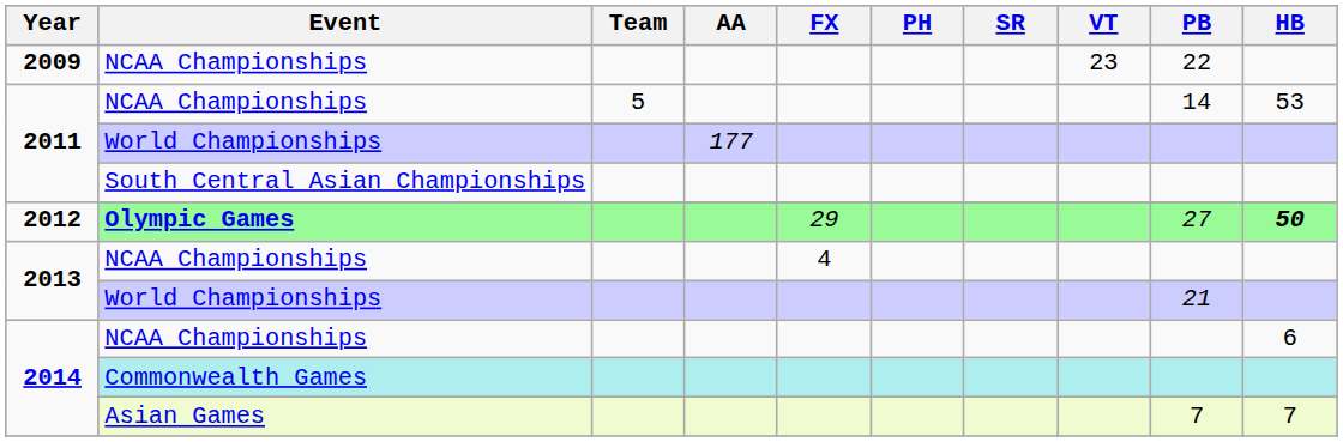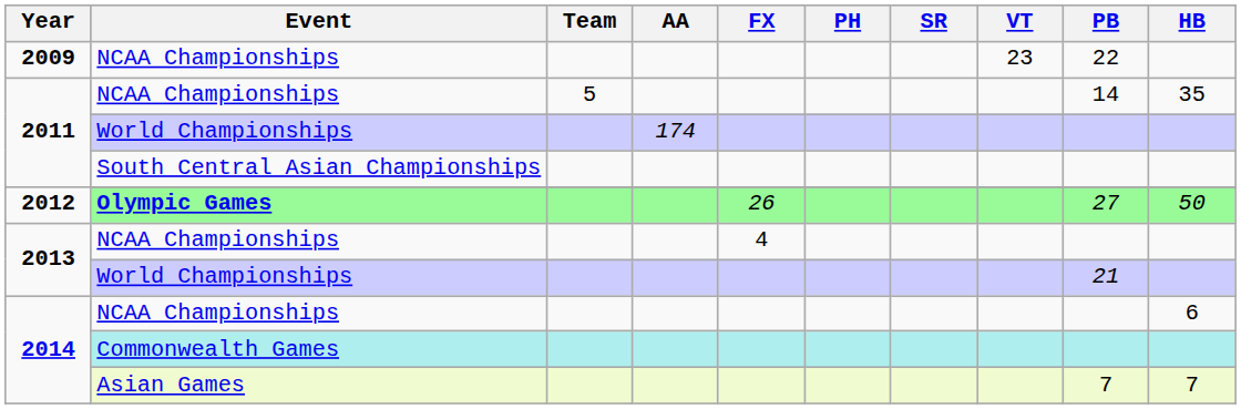 <table class="wikitable sortable" style="text-align:center; font-size:95%;">
 <tr>
 <th width=7% class=unsortable>Year</th>
 <th width=37% class=unsortable>Event</th>
 <th width=7% class=unsortable>Team</th>
 <th width=7% class=unsortable>AA</th>
 <th width=7% class=unsortable><a href='#'>FX</a></th>
 <th width=7% class=unsortable><a href='#'>PH</a></th>
 <th width=7% class=unsortable><a href='#'>SR</a></th>
 <th width=7% class=unsortable><a href='#'>VT</a></th>
 <th width=7% class=unsortable><a href='#'>PB</a></th>
 <th width=7% class=unsortable><a href='#'>HB</a></th>
 </tr>
 <tr>
 <td rowspan="1"><strong>2009</strong></td>
 <td align=left><a href='#'>NCAA Championships</a></td>
 <td></td>
 <td></td>
 <td></td>
 <td></td>
 <td></td>
 <td>23</td>
 <td>22</td>
 <td></td>
 </tr>
 <tr>
 <td rowspan="3"><strong>2011</strong></td>
 <td align=left><a href='#'>NCAA Championships</a></td>
 <td>5</td>
 <td></td>
 <td></td>
 <td></td>
 <td></td>
 <td></td>
 <td>14</td>
-<td>53</td>
+<td>35</td>
 </tr>
 <tr bgcolor=#CCCCFF>
 <td align=left><a href='#'>World Championships</a></td>
 <td></td>
-<td><em>177</em></td>
+<td><em>174</em></td>
 <td></td>
 <td></td>
 <td></td>
 <td></td>
 <td></td>
 <td></td>
 </tr>
 <tr>
 <td align=left><a href='#'>South Central Asian Championships</a></td>
 <td></td>
 <td></td>
 <td></td>
 <td></td>
 <td></td>
 <td></td>
 <td></td>
 <td></td>
 </tr>
 <tr>
 <td rowspan="2"><strong>2012</strong></td>
 </tr>
 <tr bgcolor=98FB98>
 <td align=left><strong><a href='#'>Olympic Games</a></strong></td>
 <td></td>
 <td></td>
-<td><em>29</em></td>
+<td><em>26</em></td>
 <td></td>
 <td></td>
 <td></td>
 <td><em>27</em></td>
-<td><strong><em>50</em></strong></td>
+<td><em>50</em></td>
 </tr>
 <tr>
 <td rowspan="2"><strong>2013</strong></td>
 <td align=left><a href='#'>NCAA Championships</a></td>
 <td></td>
 <td></td>
 <td>4</td>
 <td></td>
 <td></td>
 <td></td>
 <td></td>
 <td></td>
 </tr>
 <tr bgcolor=#CCCCFF>
 <td align=left><a href='#'>World Championships</a></td>
 <td></td>
 <td></td>
 <td></td>
 <td></td>
 <td></td>
 <td></td>
 <td><em>21</em></td>
 <td></td>
 </tr>
 <tr>
 <td rowspan="3"><strong><a href='#'>2014</a></strong></td>
 <td align=left><a href='#'>NCAA Championships</a></td>
 <td></td>
 <td></td>
 <td></td>
 <td></td>
 <td></td>
 <td></td>
 <td></td>
 <td>6</td>
 </tr>
 <tr bgcolor="#afeeee">
 <td align=left><a href='#'>Commonwealth Games</a></td>
 <td></td>
 <td></td>
 <td></td>
 <td></td>
 <td></td>
 <td></td>
 <td></td>
 <td></td>
 </tr>
 <tr bgcolor=#f0fccf>
 <td align=left><a href='#'>Asian Games</a></td>
 <td></td>
 <td></td>
 <td></td>
 <td></td>
 <td></td>
 <td></td>
 <td>7</td>
 <td>7</td>
 </tr>
 </table>
